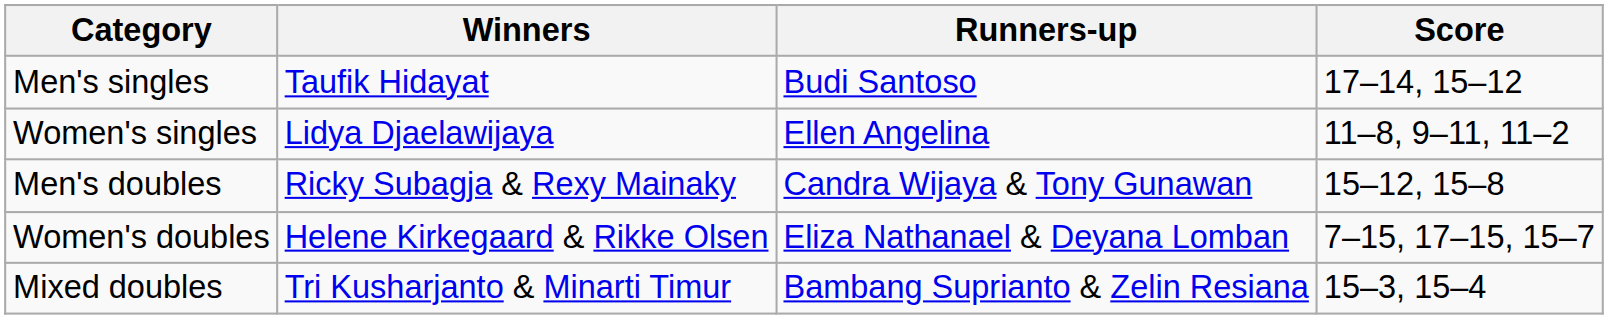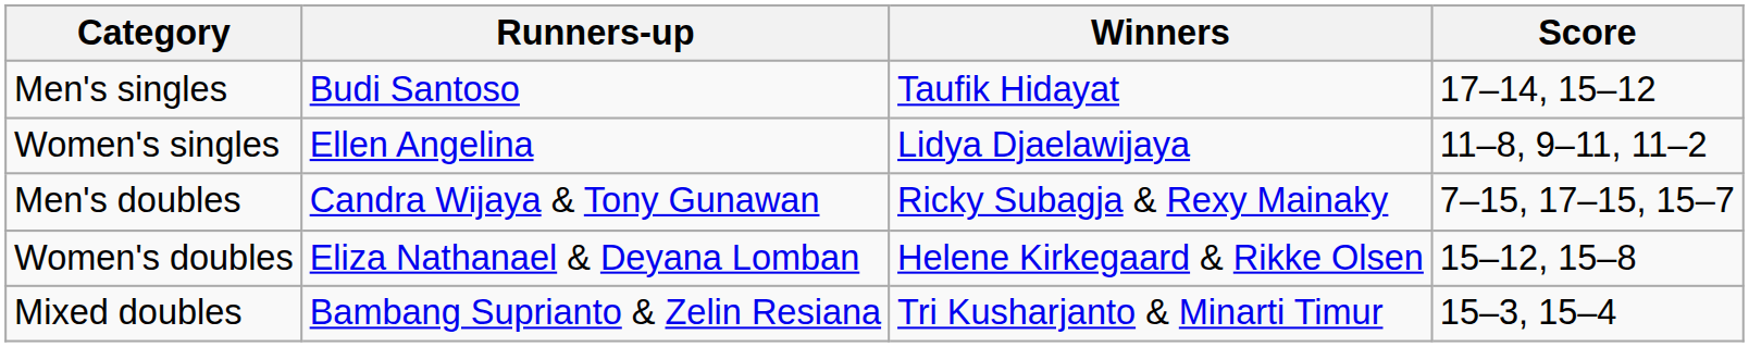 <table class=wikitable style="margin:auto;">
 <tr>
 <th>Category</th>
+<th>Runners-up</th>
 <th>Winners</th>
-<th>Runners-up</th>
 <th>Score</th>
 </tr>
 <tr>
 <td>Men's singles</td>
+<td> <a href='#'>Budi Santoso</a></td>
 <td> <a href='#'>Taufik Hidayat</a></td>
-<td> <a href='#'>Budi Santoso</a></td>
 <td>17–14, 15–12</td>
 </tr>
 <tr>
 <td>Women's singles</td>
+<td> <a href='#'>Ellen Angelina</a></td>
 <td> <a href='#'>Lidya Djaelawijaya</a></td>
-<td> <a href='#'>Ellen Angelina</a></td>
 <td>11–8, 9–11, 11–2</td>
 </tr>
 <tr>
 <td>Men's doubles</td>
+<td> <a href='#'>Candra Wijaya</a> & <a href='#'>Tony Gunawan</a></td>
 <td> <a href='#'>Ricky Subagja</a> & <a href='#'>Rexy Mainaky</a></td>
-<td> <a href='#'>Candra Wijaya</a> & <a href='#'>Tony Gunawan</a></td>
+<td>7–15, 17–15, 15–7</td>
+</tr>
+<tr>
+<td>Women's doubles</td>
+<td> <a href='#'>Eliza Nathanael</a> & <a href='#'>Deyana Lomban</a></td>
+<td> <a href='#'>Helene Kirkegaard</a> & <a href='#'>Rikke Olsen</a></td>
 <td>15–12, 15–8</td>
 </tr>
 <tr>
-<td>Women's doubles</td>
-<td> <a href='#'>Helene Kirkegaard</a> & <a href='#'>Rikke Olsen</a></td>
-<td> <a href='#'>Eliza Nathanael</a> & <a href='#'>Deyana Lomban</a></td>
-<td>7–15, 17–15, 15–7</td>
-</tr>
-<tr>
 <td>Mixed doubles</td>
+<td> <a href='#'>Bambang Suprianto</a> & <a href='#'>Zelin Resiana</a></td>
 <td> <a href='#'>Tri Kusharjanto</a> & <a href='#'>Minarti Timur</a></td>
-<td> <a href='#'>Bambang Suprianto</a> & <a href='#'>Zelin Resiana</a></td>
 <td>15–3, 15–4</td>
 </tr>
 </table>
